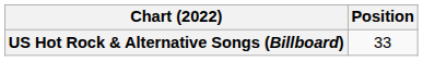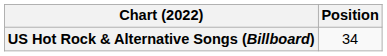 <table class="wikitable plainrowheaders" style="text-align:center">
 <tr>
 <th scope="col">Chart (2022)</th>
 <th scope="col">Position</th>
 </tr>
 <tr>
 <th scope="row">US Hot Rock & Alternative Songs (<em>Billboard</em>)</th>
-<td>33</td>
+<td>34</td>
 </tr>
 </table>
